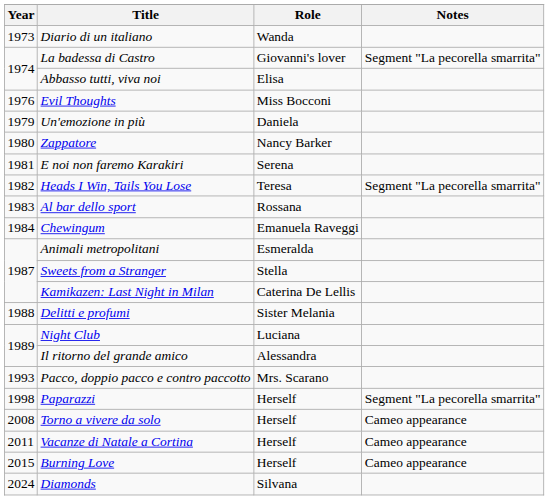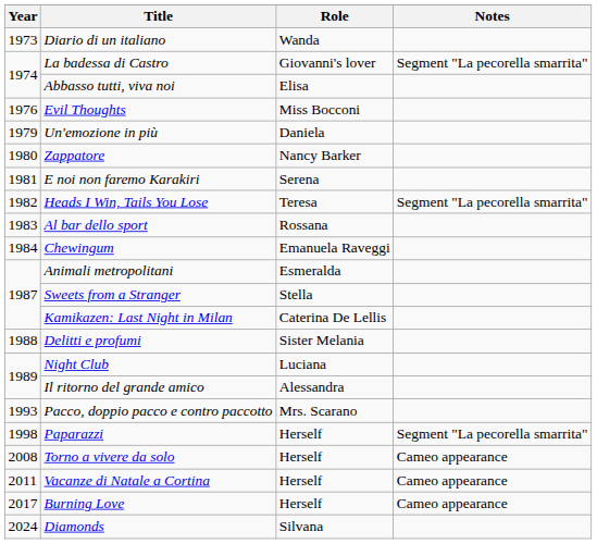 <table class="wikitable">
 <tr>
 </tr>
 <tr>
 <th>Year</th>
 <th>Title</th>
 <th>Role</th>
 <th>Notes</th>
 </tr>
 <tr>
 <td>1973</td>
 <td><em>Diario di un italiano</em></td>
 <td>Wanda</td>
 <td></td>
 </tr>
 <tr>
 <td rowspan="2">1974</td>
 <td><em>La badessa di Castro</em></td>
 <td>Giovanni's lover</td>
 <td>Segment "La pecorella smarrita"</td>
 </tr>
 <tr>
 <td><em>Abbasso tutti, viva noi</em></td>
 <td>Elisa</td>
 <td></td>
 </tr>
 <tr>
 <td>1976</td>
 <td><em><a href='#'>Evil Thoughts</a></em></td>
 <td>Miss Bocconi</td>
 <td></td>
 </tr>
 <tr>
 <td>1979</td>
 <td><em>Un'emozione in più</em></td>
 <td>Daniela</td>
 <td></td>
 </tr>
 <tr>
 <td>1980</td>
 <td><em><a href='#'>Zappatore</a></em></td>
 <td>Nancy Barker</td>
 <td></td>
 </tr>
 <tr>
 <td>1981</td>
 <td><em>E noi non faremo Karakiri</em></td>
 <td>Serena</td>
 <td></td>
 </tr>
 <tr>
 <td>1982</td>
 <td><em><a href='#'>Heads I Win, Tails You Lose</a></em></td>
 <td>Teresa</td>
 <td>Segment "La pecorella smarrita"</td>
 </tr>
 <tr>
 <td>1983</td>
 <td><em><a href='#'>Al bar dello sport</a></em></td>
 <td>Rossana</td>
 <td></td>
 </tr>
 <tr>
 <td>1984</td>
 <td><em><a href='#'>Chewingum</a></em></td>
 <td>Emanuela Raveggi</td>
 <td></td>
 </tr>
 <tr>
 <td rowspan="3">1987</td>
 <td><em>Animali metropolitani</em></td>
 <td>Esmeralda</td>
 <td></td>
 </tr>
 <tr>
 <td><em><a href='#'>Sweets from a Stranger</a></em></td>
 <td>Stella</td>
 <td></td>
 </tr>
 <tr>
 <td><em><a href='#'>Kamikazen: Last Night in Milan</a></em></td>
 <td>Caterina De Lellis</td>
 <td></td>
 </tr>
 <tr>
 <td>1988</td>
 <td><em><a href='#'>Delitti e profumi</a></em></td>
 <td>Sister Melania</td>
 <td></td>
 </tr>
 <tr>
 <td rowspan="2">1989</td>
 <td><em><a href='#'>Night Club</a></em></td>
 <td>Luciana</td>
 <td></td>
 </tr>
 <tr>
 <td><em>Il ritorno del grande amico</em></td>
 <td>Alessandra</td>
 <td></td>
 </tr>
 <tr>
 <td>1993</td>
 <td><em>Pacco, doppio pacco e contro paccotto</em></td>
 <td>Mrs. Scarano</td>
 <td></td>
 </tr>
 <tr>
 <td>1998</td>
 <td><em><a href='#'>Paparazzi</a></em></td>
 <td>Herself</td>
 <td>Segment "La pecorella smarrita"</td>
 </tr>
 <tr>
 <td>2008</td>
 <td><em><a href='#'>Torno a vivere da solo</a></em></td>
 <td>Herself</td>
 <td>Cameo appearance</td>
 </tr>
 <tr>
 <td>2011</td>
 <td><em><a href='#'>Vacanze di Natale a Cortina</a></em></td>
 <td>Herself</td>
 <td>Cameo appearance</td>
 </tr>
 <tr>
-<td>2015</td>
+<td>2017</td>
 <td><em><a href='#'>Burning Love</a></em></td>
 <td>Herself</td>
 <td>Cameo appearance</td>
 </tr>
 <tr>
 <td>2024</td>
 <td><em><a href='#'>Diamonds</a></em></td>
 <td>Silvana</td>
 <td></td>
 </tr>
 </table>
